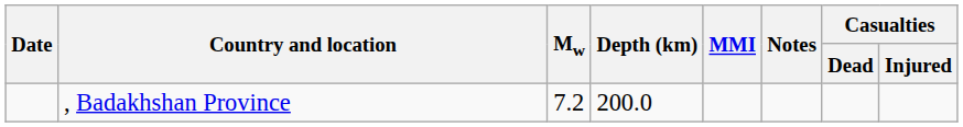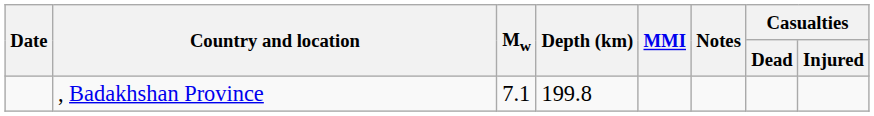 <table class="wikitable sortable sort-under" style="border:1px black; margin-left:1em;">
 <tr>
 <th rowspan="2"><small>Date</small></th>
 <th rowspan="2" style="width: 310px"><small>Country and location</small></th>
 <th rowspan="2"><small>M<sub>w</sub></small></th>
 <th rowspan="2"><small>Depth (km)</small></th>
 <th rowspan="2"><small><a href='#'>MMI</a></small></th>
 <th rowspan="2" class="unsortable"><small>Notes</small></th>
 <th colspan="2"><small>Casualties</small></th>
 </tr>
 <tr>
 <th><small>Dead</small></th>
 <th><small>Injured</small></th>
 </tr>
 <tr>
 <td></td>
 <td>, <a href='#'>Badakhshan Province</a></td>
-<td>7.2</td>
-<td>200.0</td>
+<td>7.1</td>
+<td>199.8</td>
 <td></td>
 <td></td>
 <td></td>
 <td></td>
 </tr>
 </table>
